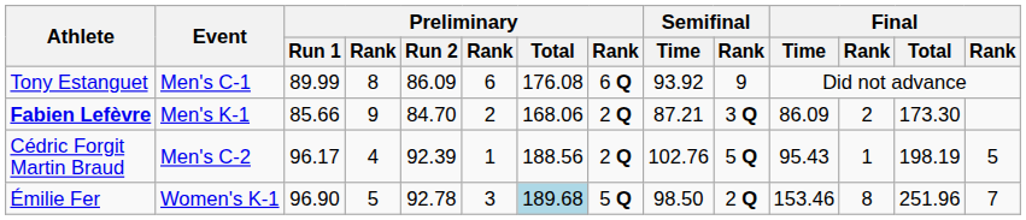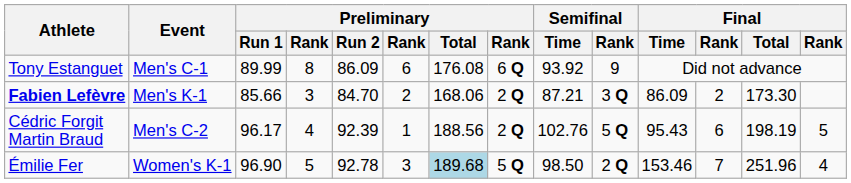 <table class="wikitable" style="font-size:90%">
 <tr>
 <th rowspan="2">Athlete</th>
 <th rowspan="2">Event</th>
 <th colspan="6">Preliminary</th>
 <th colspan="2">Semifinal</th>
 <th colspan="4">Final</th>
 </tr>
 <tr style="font-size:95%">
 <th>Run 1</th>
 <th>Rank</th>
 <th>Run 2</th>
 <th>Rank</th>
 <th>Total</th>
 <th>Rank</th>
 <th>Time</th>
 <th>Rank</th>
 <th>Time</th>
 <th>Rank</th>
 <th>Total</th>
 <th>Rank</th>
 </tr>
 <tr align=center>
 <td align=left><a href='#'>Tony Estanguet</a></td>
 <td align=left><a href='#'>Men's C-1</a></td>
 <td>89.99</td>
 <td>8</td>
 <td>86.09</td>
 <td>6</td>
 <td>176.08</td>
 <td>6 <strong>Q</strong></td>
 <td>93.92</td>
 <td>9</td>
 <td colspan=4>Did not advance</td>
 </tr>
 <tr align=center>
 <td align=left><strong><a href='#'>Fabien Lefèvre</a></strong></td>
 <td align=left><a href='#'>Men's K-1</a></td>
 <td>85.66</td>
-<td>9</td>
+<td>3</td>
 <td>84.70</td>
 <td>2</td>
 <td>168.06</td>
 <td>2 <strong>Q</strong></td>
 <td>87.21</td>
 <td>3 <strong>Q</strong></td>
 <td>86.09</td>
 <td>2</td>
 <td>173.30</td>
 <td></td>
 </tr>
 <tr align=center>
 <td align=left><a href='#'>Cédric Forgit</a><br><a href='#'>Martin Braud</a></td>
 <td align=left><a href='#'>Men's C-2</a></td>
 <td>96.17</td>
 <td>4</td>
 <td>92.39</td>
 <td>1</td>
 <td>188.56</td>
 <td>2 <strong>Q</strong></td>
 <td>102.76</td>
 <td>5 <strong>Q</strong></td>
 <td>95.43</td>
-<td>1</td>
+<td>6</td>
 <td>198.19</td>
 <td>5</td>
 </tr>
 <tr align=center>
 <td align=left><a href='#'>Émilie Fer</a></td>
 <td align=left><a href='#'>Women's K-1</a></td>
 <td>96.90</td>
 <td>5</td>
 <td>92.78</td>
 <td>3</td>
 <td style="background: lightblue;">189.68</td>
 <td>5 <strong>Q</strong></td>
 <td>98.50</td>
 <td>2 <strong>Q</strong></td>
 <td>153.46</td>
-<td>8</td>
+<td>7</td>
 <td>251.96</td>
-<td>7</td>
+<td>4</td>
 </tr>
 </table>
